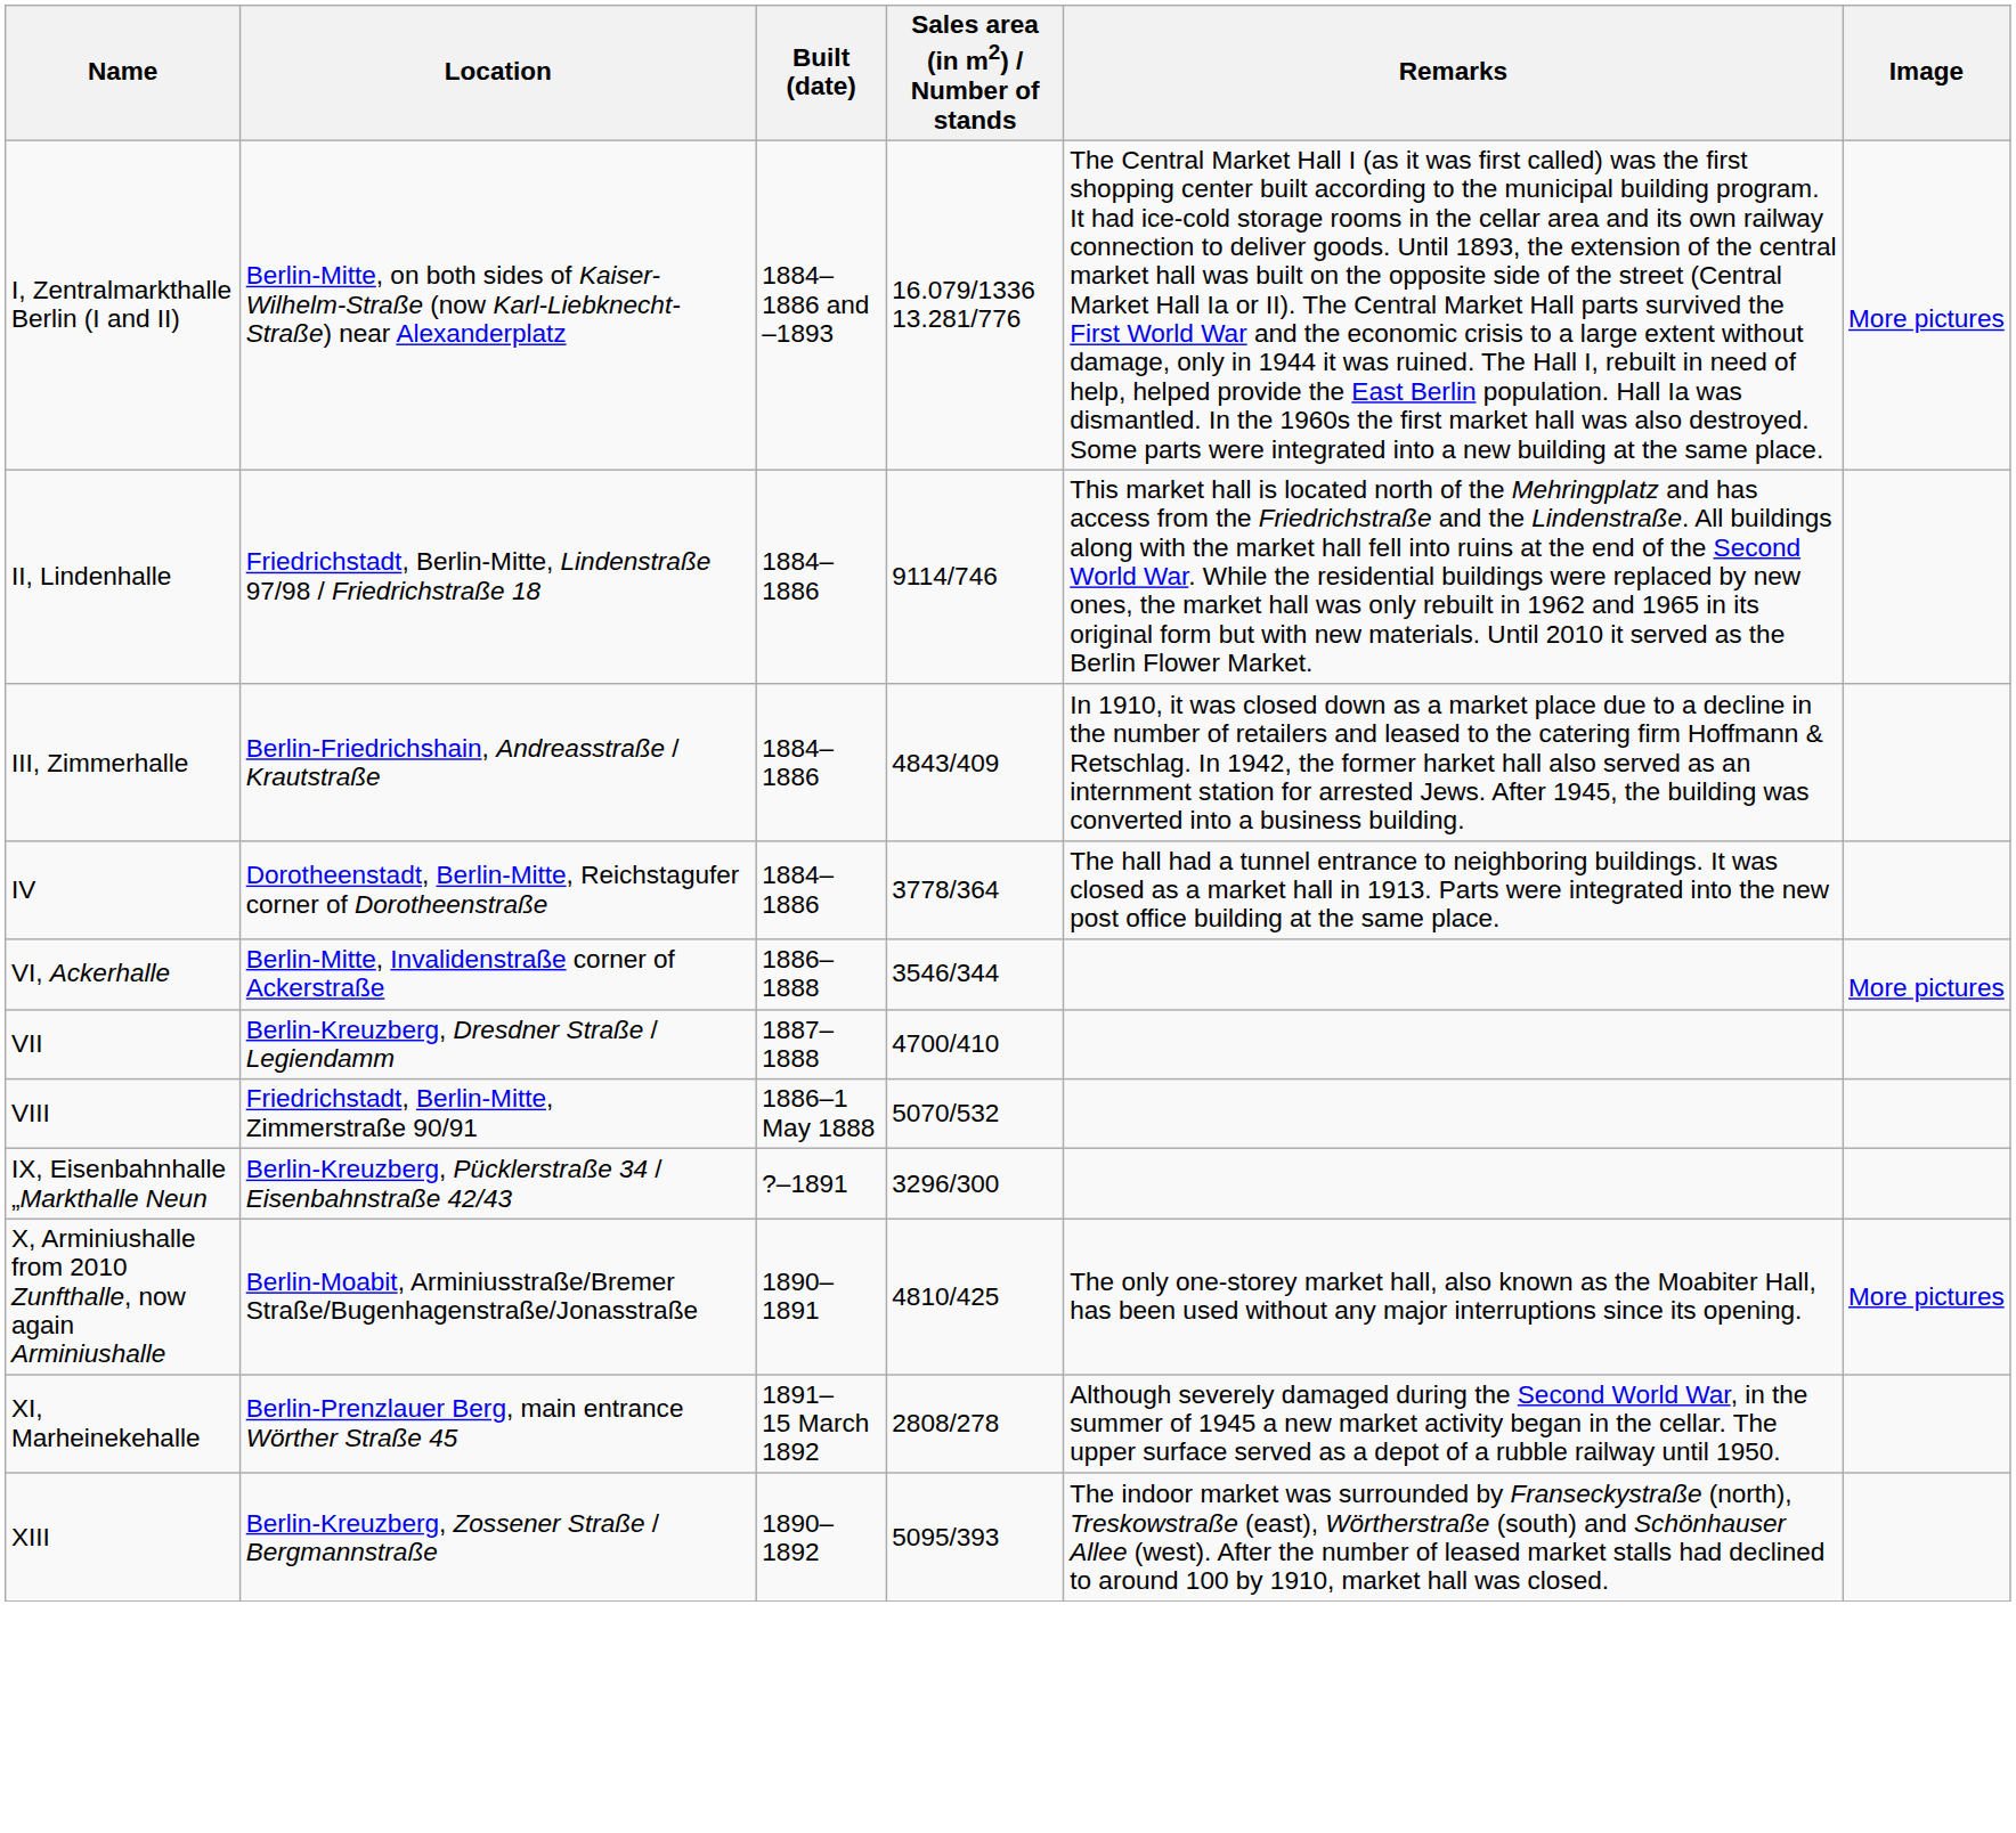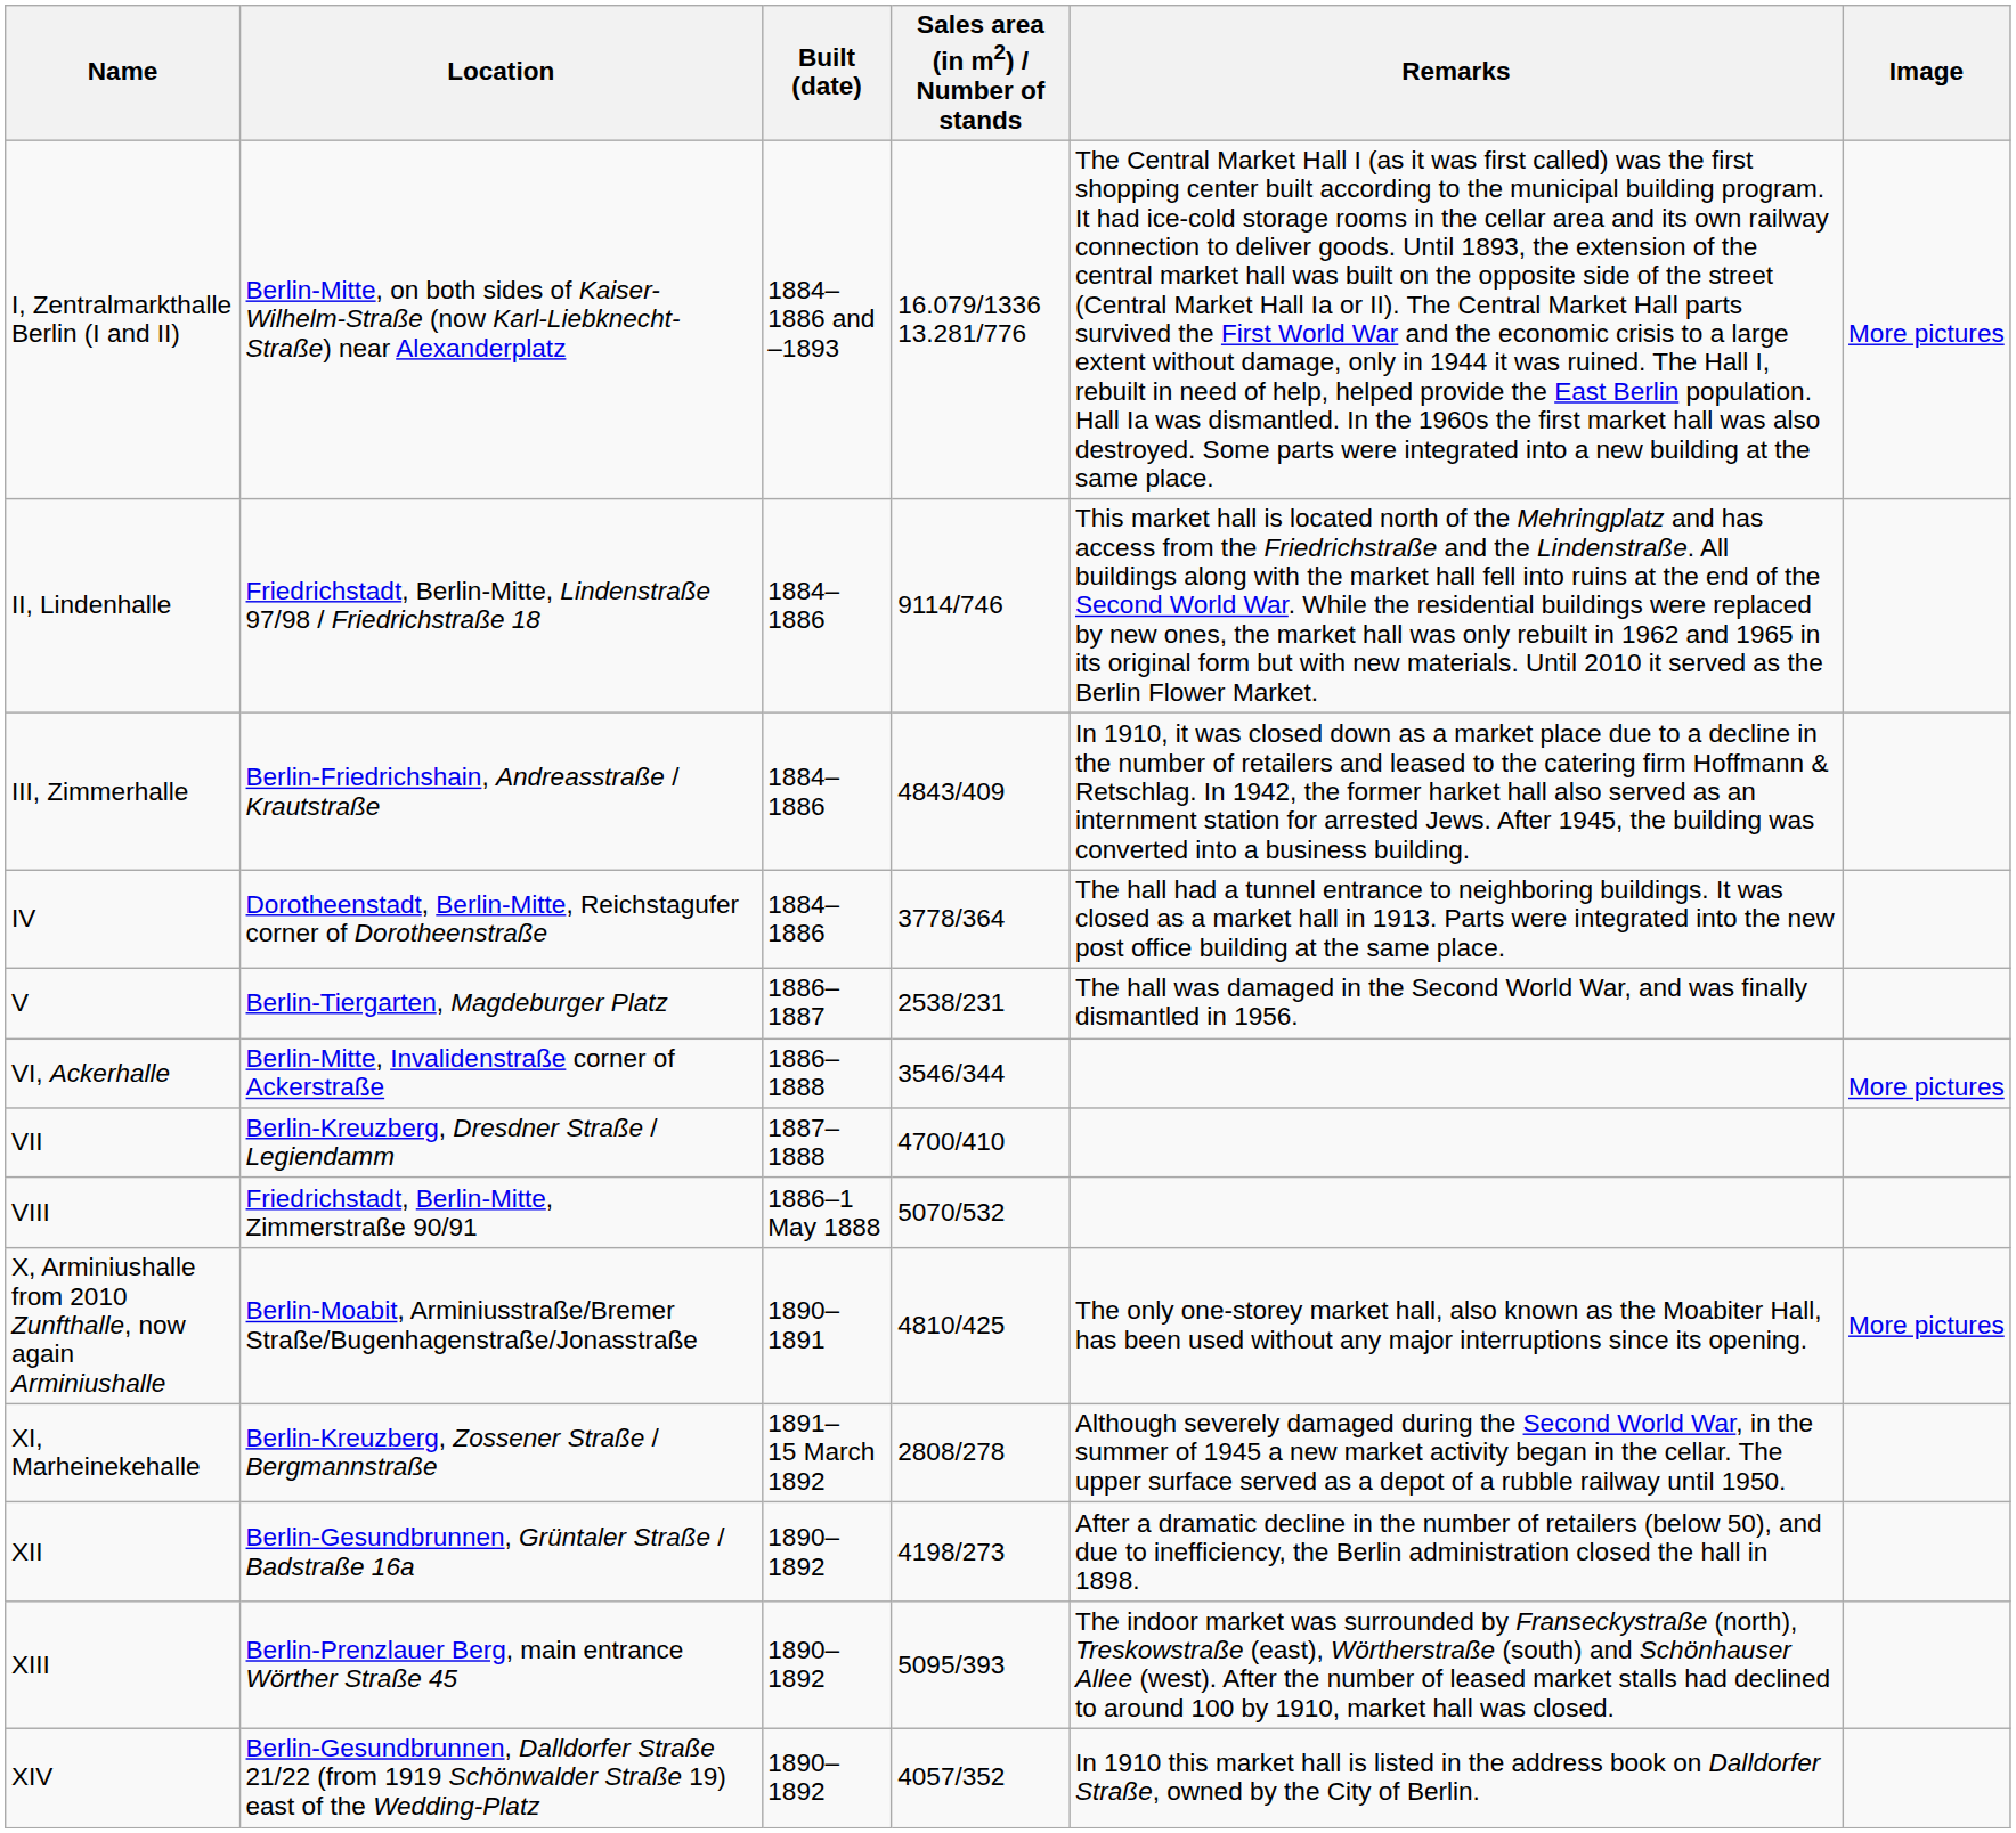 <table class="wikitable sortable zebra">
 <tr>
 <th>Name</th>
 <th>Location</th>
 <th>Built (date)</th>
 <th>Sales area (in m<sup>2</sup>) / Number of stands</th>
 <th class="unsortable">Remarks</th>
 <th class="unsortable">Image</th>
 </tr>
 <tr>
 <td>I, Zentralmarkthalle Berlin (I and II)</td>
 <td><a href='#'>Berlin-Mitte</a>, on both sides of <em>Kaiser-Wilhelm-Straße</em> (now <em>Karl-Liebknecht-Straße</em>) near <a href='#'>Alexanderplatz</a></td>
 <td>1884–1886 and –1893</td>
 <td>16.079/1336<br>13.281/776</td>
 <td>The Central Market Hall I (as it was first called) was the first shopping center built according to the municipal building program. It had ice-cold storage rooms in the cellar area and its own railway connection to deliver goods. Until 1893, the extension of the central market hall was built on the opposite side of the street (Central Market Hall Ia or II). The Central Market Hall parts survived the <a href='#'>First World War</a> and the economic crisis to a large extent without damage, only in 1944 it was ruined. The Hall I, rebuilt in need of help, helped provide the <a href='#'>East Berlin</a> population. Hall Ia was dismantled. In the 1960s the first market hall was also destroyed. Some parts were integrated into a new building at the same place.</td>
 <td><br><a href='#'>More pictures</a></td>
 </tr>
 <tr>
 <td>II, Lindenhalle</td>
 <td><a href='#'>Friedrichstadt</a>, Berlin-Mitte, <em>Lindenstraße</em> 97/98 / <em>Friedrichstraße 18</em></td>
 <td>1884–1886</td>
 <td>9114/746</td>
 <td>This market hall is located north of the <em>Mehringplatz</em> and has access from the <em>Friedrichstraße</em> and the <em>Lindenstraße</em>. All buildings along with the market hall fell into ruins at the end of the <a href='#'>Second World War</a>. While the residential buildings were replaced by new ones, the market hall was only rebuilt in 1962 and 1965 in its original form but with new materials. Until 2010 it served as the Berlin Flower Market.</td>
 <td></td>
 </tr>
 <tr>
 <td>III, Zimmerhalle</td>
 <td><a href='#'>Berlin-Friedrichshain</a>, <em>Andreasstraße</em> / <em>Krautstraße</em></td>
 <td>1884–1886</td>
 <td>4843/409</td>
 <td>In 1910, it was closed down as a market place due to a decline in the number of retailers and leased to the catering firm Hoffmann & Retschlag. In 1942, the former harket hall also served as an internment station for arrested Jews. After 1945, the building was converted into a business building.</td>
 <td></td>
 </tr>
 <tr>
 <td>IV</td>
 <td><a href='#'>Dorotheenstadt</a>, <a href='#'>Berlin-Mitte</a>, Reichstagufer corner of <em>Dorotheenstraße</em></td>
 <td>1884–1886</td>
 <td>3778/364</td>
 <td>The hall had a tunnel entrance to neighboring buildings. It was closed as a market hall in 1913. Parts were integrated into the new post office building at the same place.</td>
 <td></td>
 </tr>
 <tr>
+<td>V</td>
+<td><a href='#'>Berlin-Tiergarten</a>, <em>Magdeburger Platz</em></td>
+<td>1886–1887</td>
+<td>2538/231</td>
+<td>The hall was damaged in the Second World War, and was finally dismantled in 1956.</td>
+<td></td>
+</tr>
+<tr>
 <td>VI, <em>Ackerhalle</em><br></td>
 <td><a href='#'>Berlin-Mitte</a>, <a href='#'>Invalidenstraße</a> corner of <a href='#'>Ackerstraße</a></td>
 <td>1886–1888</td>
 <td>3546/344</td>
 <td></td>
 <td><br><a href='#'>More pictures</a></td>
 </tr>
 <tr>
 <td>VII</td>
 <td><a href='#'>Berlin-Kreuzberg</a>, <em>Dresdner Straße</em> / <em>Legiendamm</em></td>
 <td>1887–1888</td>
 <td>4700/410</td>
 <td></td>
 <td></td>
 </tr>
 <tr>
 <td>VIII</td>
 <td><a href='#'>Friedrichstadt</a>, <a href='#'>Berlin-Mitte</a>, Zimmerstraße 90/91</td>
 <td>1886–1 May 1888</td>
 <td>5070/532</td>
 <td></td>
 <td></td>
 </tr>
 <tr>
-<td>IX, Eisenbahnhalle<br>„<em>Markthalle Neun</em></td>
-<td><a href='#'>Berlin-Kreuzberg</a>, <em>Pücklerstraße 34</em> / <em>Eisenbahnstraße 42/43</em></td>
-<td>?–1891</td>
-<td>3296/300</td>
-<td></td>
-<td></td>
-</tr>
-<tr>
 <td>X, Arminiushalle<br>from 2010 <em>Zunfthalle</em>, now again <em>Arminiushalle</em><br></td>
 <td><a href='#'>Berlin-Moabit</a>, Arminiusstraße/Bremer Straße/Bugenhagenstraße/Jonasstraße</td>
 <td>1890–1891</td>
 <td>4810/425</td>
 <td>The only one-storey market hall, also known as the Moabiter Hall, has been used without any major interruptions since its opening.</td>
 <td> <a href='#'>More pictures</a></td>
 </tr>
 <tr>
 <td>XI, Marheinekehalle</td>
-<td><a href='#'>Berlin-Prenzlauer Berg</a>, main entrance <em>Wörther Straße 45</em></td>
+<td><a href='#'>Berlin-Kreuzberg</a>, <em>Zossener Straße</em> / <em>Bergmannstraße</em></td>
 <td>1891–15 March 1892</td>
 <td>2808/278</td>
 <td>Although severely damaged during the <a href='#'>Second World War</a>, in the summer of 1945 a new market activity began in the cellar. The upper surface served as a depot of a rubble railway until 1950.</td>
 <td><br><br></td>
 </tr>
 <tr>
+<td>XII</td>
+<td><a href='#'>Berlin-Gesundbrunnen</a>, <em>Grüntaler Straße</em> / <em>Badstraße 16a</em></td>
+<td>1890–1892</td>
+<td>4198/273</td>
+<td>After a dramatic decline in the number of retailers (below 50), and due to inefficiency, the Berlin administration closed the hall in 1898.</td>
+<td></td>
+</tr>
+<tr>
 <td>XIII</td>
-<td><a href='#'>Berlin-Kreuzberg</a>, <em>Zossener Straße</em> / <em>Bergmannstraße</em></td>
+<td><a href='#'>Berlin-Prenzlauer Berg</a>, main entrance <em>Wörther Straße 45</em></td>
 <td>1890–1892</td>
 <td>5095/393</td>
 <td>The indoor market was surrounded by <em>Franseckystraße</em> (north), <em>Treskowstraße</em> (east), <em>Wörtherstraße</em> (south) and <em>Schönhauser Allee</em> (west). After the number of leased market stalls had declined to around 100 by 1910, market hall was closed.</td>
 <td></td>
 </tr>
+<tr>
+<td>XIV</td>
+<td><a href='#'>Berlin-Gesundbrunnen</a>, <em>Dalldorfer Straße</em> 21/22 (from 1919 <em>Schönwalder Straße</em> 19) east of the <em>Wedding-Platz</em></td>
+<td>1890–1892</td>
+<td>4057/352</td>
+<td>In 1910 this market hall is listed in the address book on <em>Dalldorfer Straße</em>, owned by the City of Berlin.</td>
+<td></td>
+</tr>
 </table>
